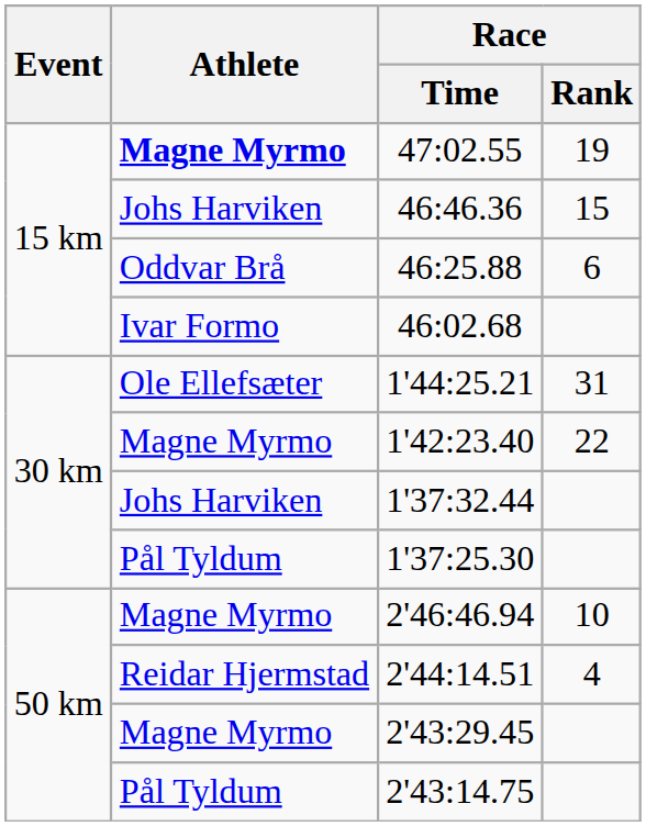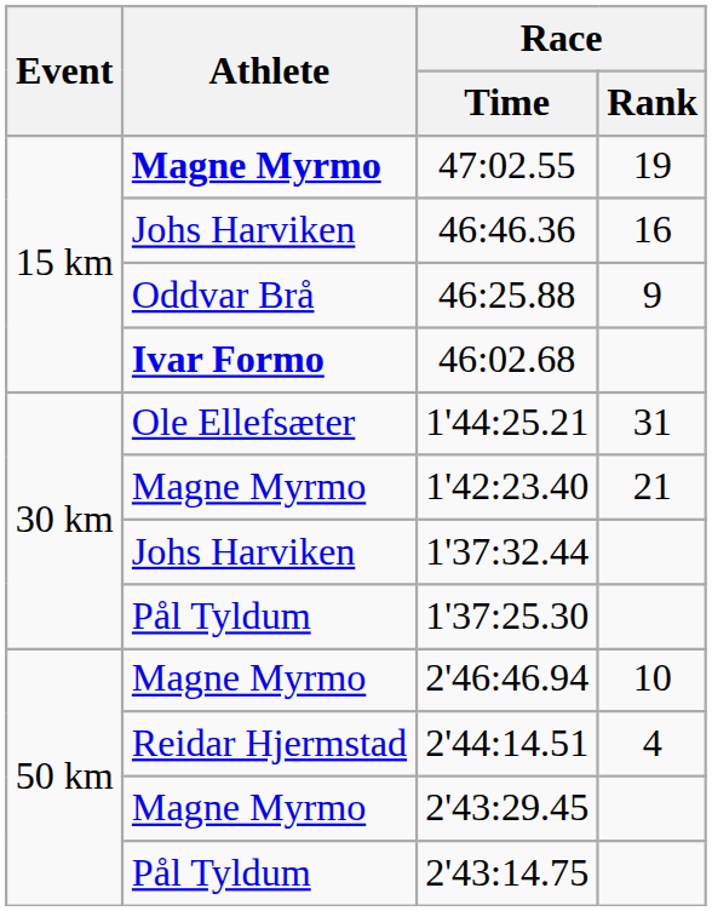 <table class="wikitable" border="1" style="font-size:90%">
 <tr>
 <th rowspan=2>Event</th>
 <th rowspan=2>Athlete</th>
 <th colspan=2>Race</th>
 </tr>
 <tr>
 <th>Time</th>
 <th>Rank</th>
 </tr>
 <tr>
 <td rowspan=4>15 km</td>
 <td><strong><a href='#'>Magne Myrmo</a></strong></td>
 <td align=center>47:02.55</td>
 <td align=center>19</td>
 </tr>
 <tr>
 <td><a href='#'>Johs Harviken</a></td>
 <td align=center>46:46.36</td>
-<td align=center>15</td>
+<td align=center>16</td>
 </tr>
 <tr>
 <td><a href='#'>Oddvar Brå</a></td>
 <td align=center>46:25.88</td>
-<td align=center>6</td>
+<td align=center>9</td>
 </tr>
 <tr>
-<td><a href='#'>Ivar Formo</a></td>
+<td><strong><a href='#'>Ivar Formo</a></strong></td>
 <td align=center>46:02.68</td>
 <td align=center></td>
 </tr>
 <tr>
 <td rowspan=4>30 km</td>
 <td><a href='#'>Ole Ellefsæter</a></td>
 <td align=center>1'44:25.21</td>
 <td align=center>31</td>
 </tr>
 <tr>
 <td><a href='#'>Magne Myrmo</a></td>
 <td align=center>1'42:23.40</td>
-<td align=center>22</td>
+<td align=center>21</td>
 </tr>
 <tr>
 <td><a href='#'>Johs Harviken</a></td>
 <td align=center>1'37:32.44</td>
 <td align=center></td>
 </tr>
 <tr>
 <td><a href='#'>Pål Tyldum</a></td>
 <td align=center>1'37:25.30</td>
 <td align=center></td>
 </tr>
 <tr>
 <td rowspan=4>50 km</td>
 <td><a href='#'>Magne Myrmo</a></td>
 <td align=center>2'46:46.94</td>
 <td align=center>10</td>
 </tr>
 <tr>
 <td><a href='#'>Reidar Hjermstad</a></td>
 <td align=center>2'44:14.51</td>
 <td align=center>4</td>
 </tr>
 <tr>
 <td><a href='#'>Magne Myrmo</a></td>
 <td align=center>2'43:29.45</td>
 <td align=center></td>
 </tr>
 <tr>
 <td><a href='#'>Pål Tyldum</a></td>
 <td align=center>2'43:14.75</td>
 <td align=center></td>
 </tr>
 </table>
